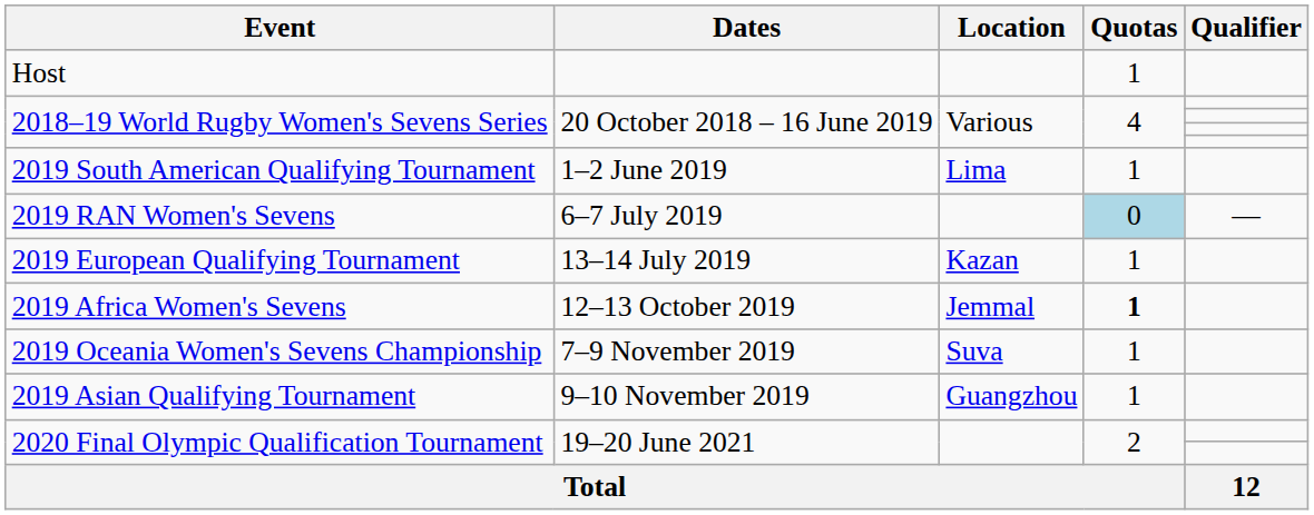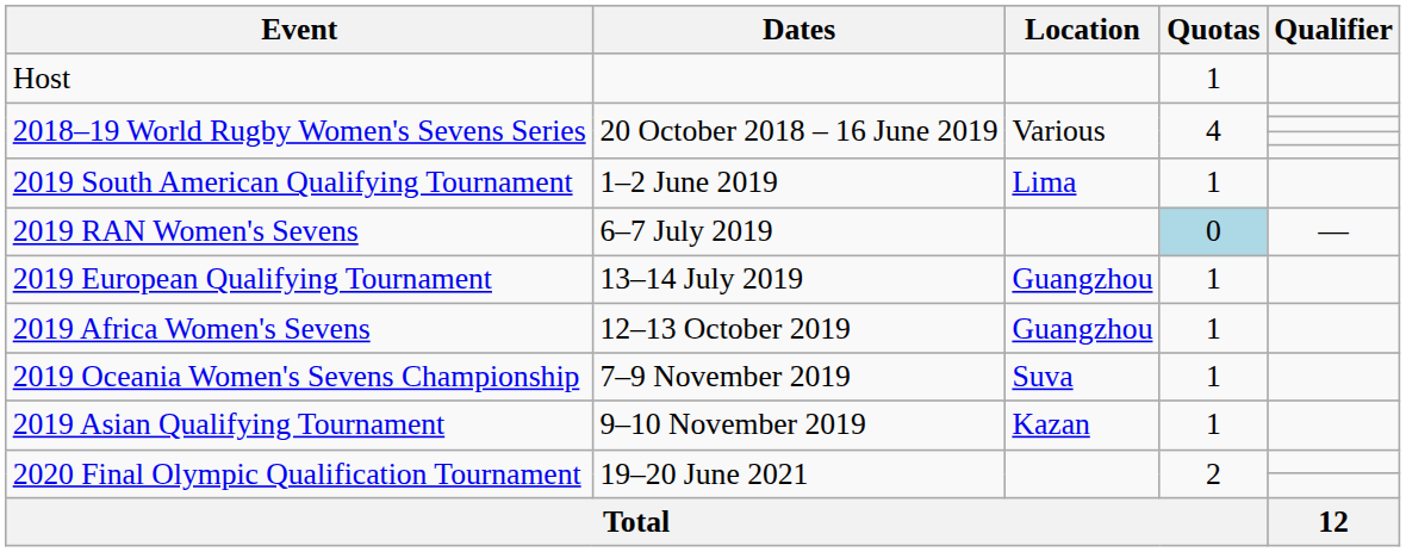 <table class=wikitable>
 <tr>
 <th>Event</th>
 <th>Dates</th>
 <th>Location</th>
 <th>Quotas</th>
 <th>Qualifier</th>
 </tr>
 <tr>
 <td>Host</td>
 <td></td>
 <td></td>
 <td align=center>1</td>
 <td></td>
 </tr>
 <tr>
 <td rowspan=4><a href='#'>2018–19 World Rugby Women's Sevens Series</a></td>
 <td rowspan=4>20 October 2018 – 16 June 2019</td>
 <td rowspan=4>Various</td>
 <td rowspan=4 align=center>4</td>
 <td></td>
 </tr>
 <tr>
 <td></td>
 </tr>
 <tr>
 <td></td>
 </tr>
 <tr>
 <td></td>
 </tr>
 <tr>
 <td><a href='#'>2019 South American Qualifying Tournament</a></td>
 <td>1–2 June 2019</td>
 <td> <a href='#'>Lima</a></td>
 <td align=center>1</td>
 <td></td>
 </tr>
 <tr>
 <td><a href='#'>2019 RAN Women's Sevens</a></td>
 <td>6–7 July 2019</td>
 <td></td>
 <td align=center style="background: lightblue;">0</td>
 <td align=center>—</td>
 </tr>
 <tr>
 <td><a href='#'>2019 European Qualifying Tournament</a></td>
 <td>13–14 July 2019</td>
-<td> <a href='#'>Kazan</a></td>
+<td> <a href='#'>Guangzhou</a></td>
 <td align=center>1</td>
 <td></td>
 </tr>
 <tr>
 <td><a href='#'>2019 Africa Women's Sevens</a></td>
 <td>12–13 October 2019</td>
-<td> <a href='#'>Jemmal</a></td>
-<td align=center><strong>1</strong></td>
+<td> <a href='#'>Guangzhou</a></td>
+<td align=center>1</td>
 <td></td>
 </tr>
 <tr>
 <td><a href='#'>2019 Oceania Women's Sevens Championship</a></td>
 <td>7–9 November 2019</td>
 <td> <a href='#'>Suva</a></td>
 <td align=center>1</td>
 <td></td>
 </tr>
 <tr>
 <td><a href='#'>2019 Asian Qualifying Tournament</a></td>
 <td>9–10 November 2019</td>
-<td> <a href='#'>Guangzhou</a></td>
+<td> <a href='#'>Kazan</a></td>
 <td align=center>1</td>
 <td></td>
 </tr>
 <tr>
 <td rowspan=2><a href='#'>2020 Final Olympic Qualification Tournament</a></td>
 <td rowspan=2>19–20 June 2021</td>
 <td rowspan=2></td>
 <td rowspan=2 align=center>2</td>
 <td></td>
 </tr>
 <tr>
 <td></td>
 </tr>
 <tr>
 <th colspan=4>Total</th>
 <th>12</th>
 </tr>
 </table>
